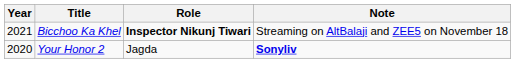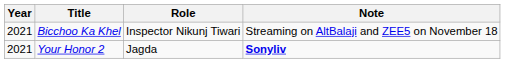 <table class="wikitable">
 <tr>
 <th>Year</th>
 <th>Title</th>
 <th>Role</th>
 <th>Note</th>
 </tr>
 <tr>
 <td>2021</td>
 <td><em><a href='#'>Bicchoo Ka Khel</a></em></td>
-<td><strong>Inspector Nikunj Tiwari</strong></td>
+<td>Inspector Nikunj Tiwari</td>
 <td>Streaming on <a href='#'>AltBalaji</a> and <a href='#'>ZEE5</a> on November 18</td>
 </tr>
 <tr>
-<td>2020</td>
+<td>2021</td>
 <td><em><a href='#'>Your Honor 2</a></em></td>
 <td>Jagda</td>
 <td><strong><a href='#'>Sonyliv</a></strong></td>
 </tr>
 </table>
